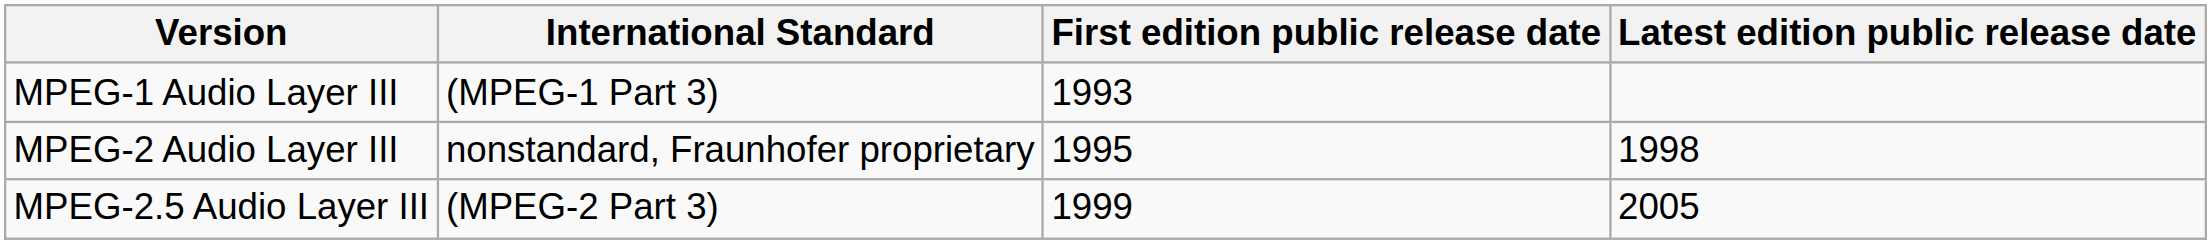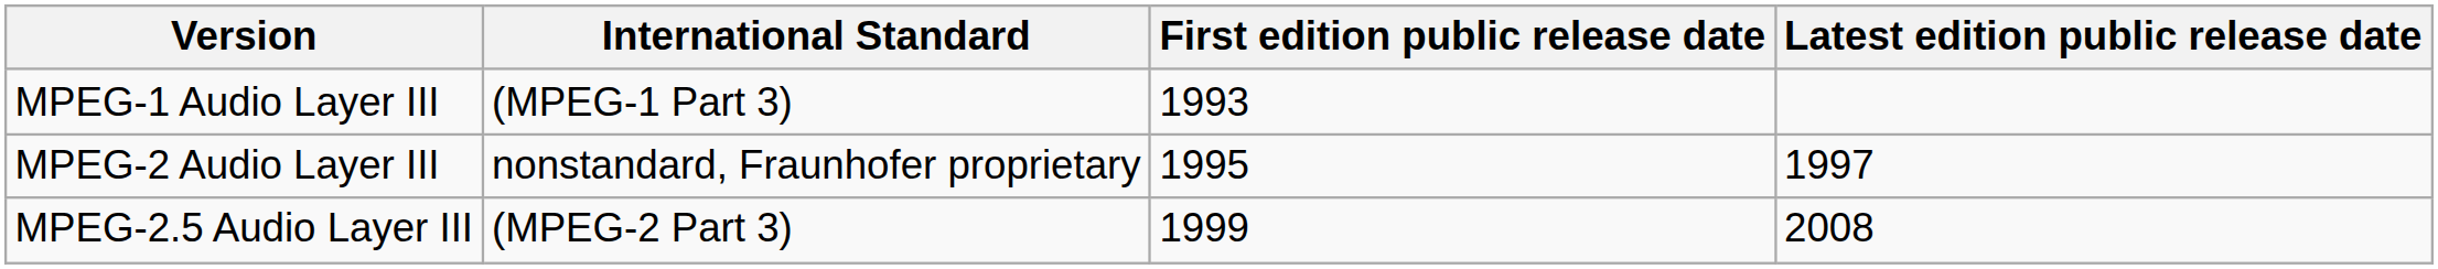 <table class="wikitable sortable">
 <tr>
 <th>Version</th>
 <th>International Standard</th>
 <th>First edition public release date</th>
 <th>Latest edition public release date</th>
 </tr>
 <tr>
 <td>MPEG-1 Audio Layer III</td>
 <td>  (MPEG-1 Part 3)</td>
 <td>1993</td>
 <td></td>
 </tr>
 <tr>
 <td>MPEG-2 Audio Layer III</td>
 <td>nonstandard, Fraunhofer proprietary</td>
 <td>1995</td>
-<td>1998</td>
+<td>1997</td>
 </tr>
 <tr>
 <td>MPEG-2.5 Audio Layer III</td>
 <td>  (MPEG-2 Part 3)</td>
 <td>1999</td>
-<td>2005</td>
+<td>2008</td>
 </tr>
 </table>
